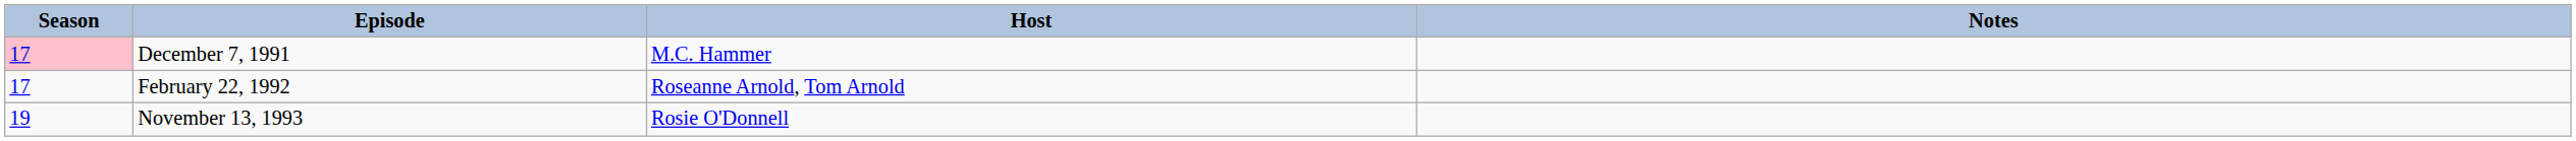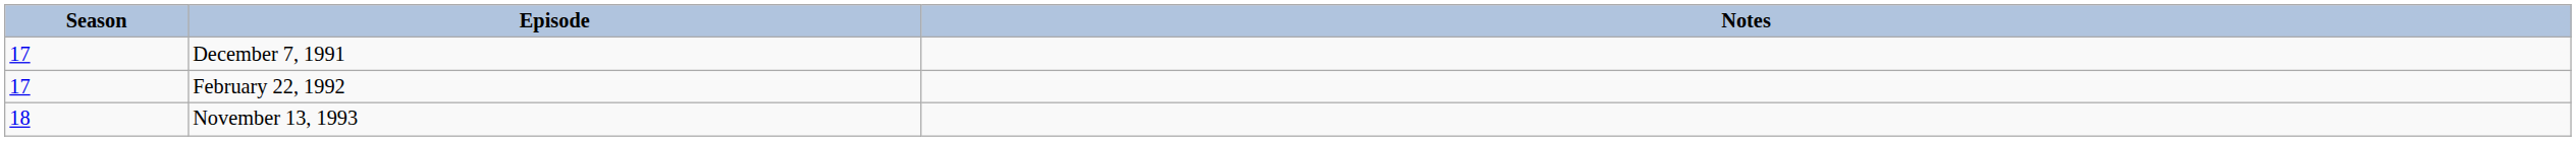 <table class="wikitable" style="width:100%;">
 <tr>
 <th style="background:#B0C4DE;" width="5%">Season</th>
 <th style="background:#B0C4DE;" width="20%">Episode</th>
-<th style="background:#B0C4DE;" width="30%">Host</th>
 <th style="background:#B0C4DE;" width="45%">Notes</th>
 </tr>
 <tr>
-<td style="background: pink;"><a href='#'>17</a></td>
+<td><a href='#'>17</a></td>
 <td>December 7, 1991</td>
-<td><a href='#'>M.C. Hammer</a></td>
 <td></td>
 </tr>
 <tr>
 <td><a href='#'>17</a></td>
 <td>February 22, 1992</td>
-<td><a href='#'>Roseanne Arnold</a>, <a href='#'>Tom Arnold</a></td>
 <td></td>
 </tr>
 <tr>
-<td><a href='#'>19</a></td>
+<td><a href='#'>18</a></td>
 <td>November 13, 1993</td>
-<td><a href='#'>Rosie O'Donnell</a></td>
 <td></td>
 </tr>
 </table>
